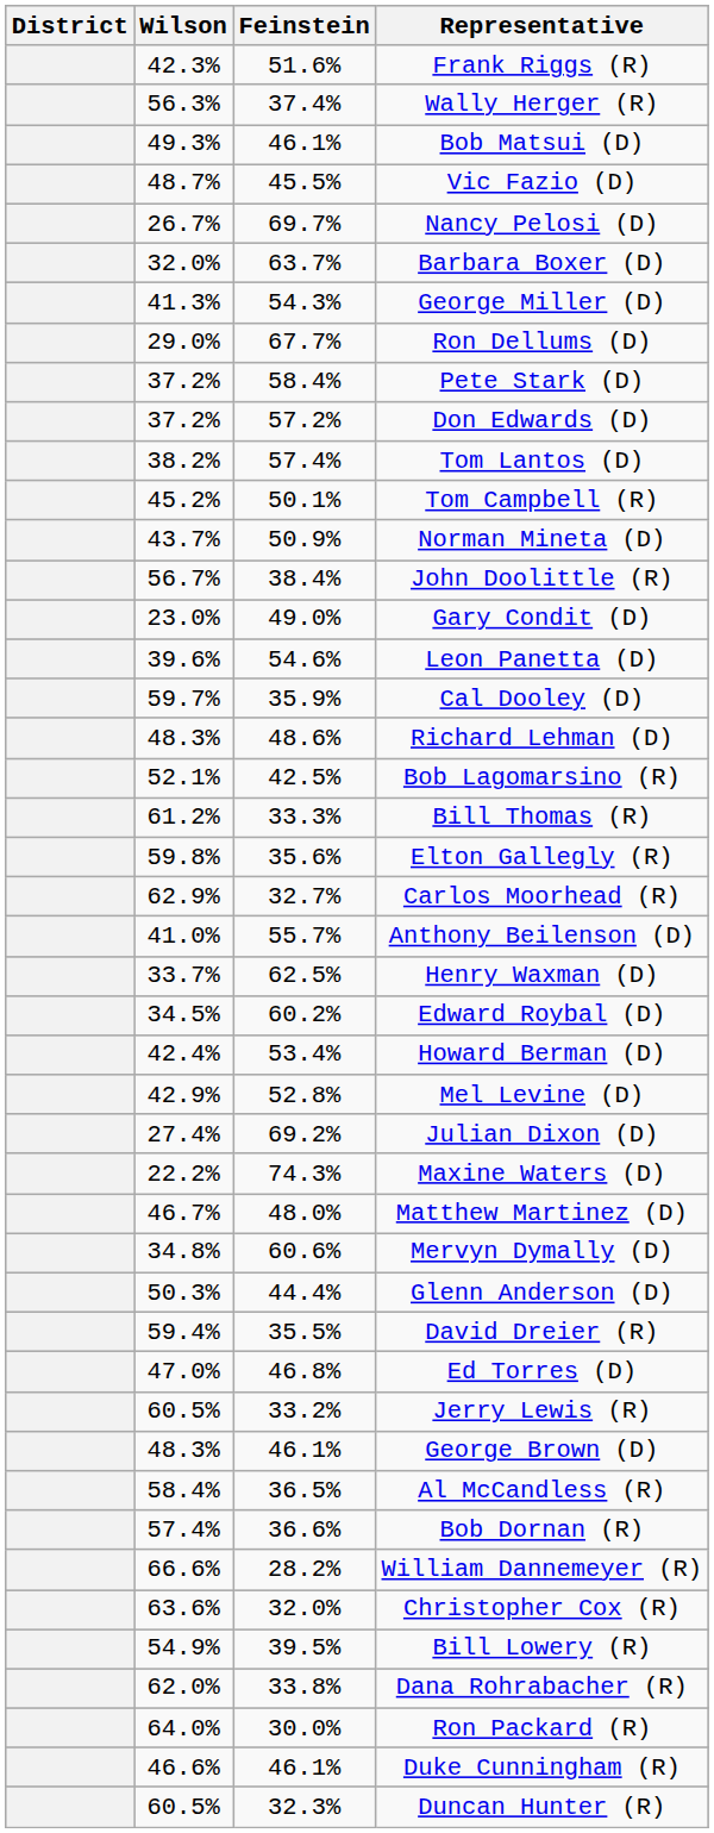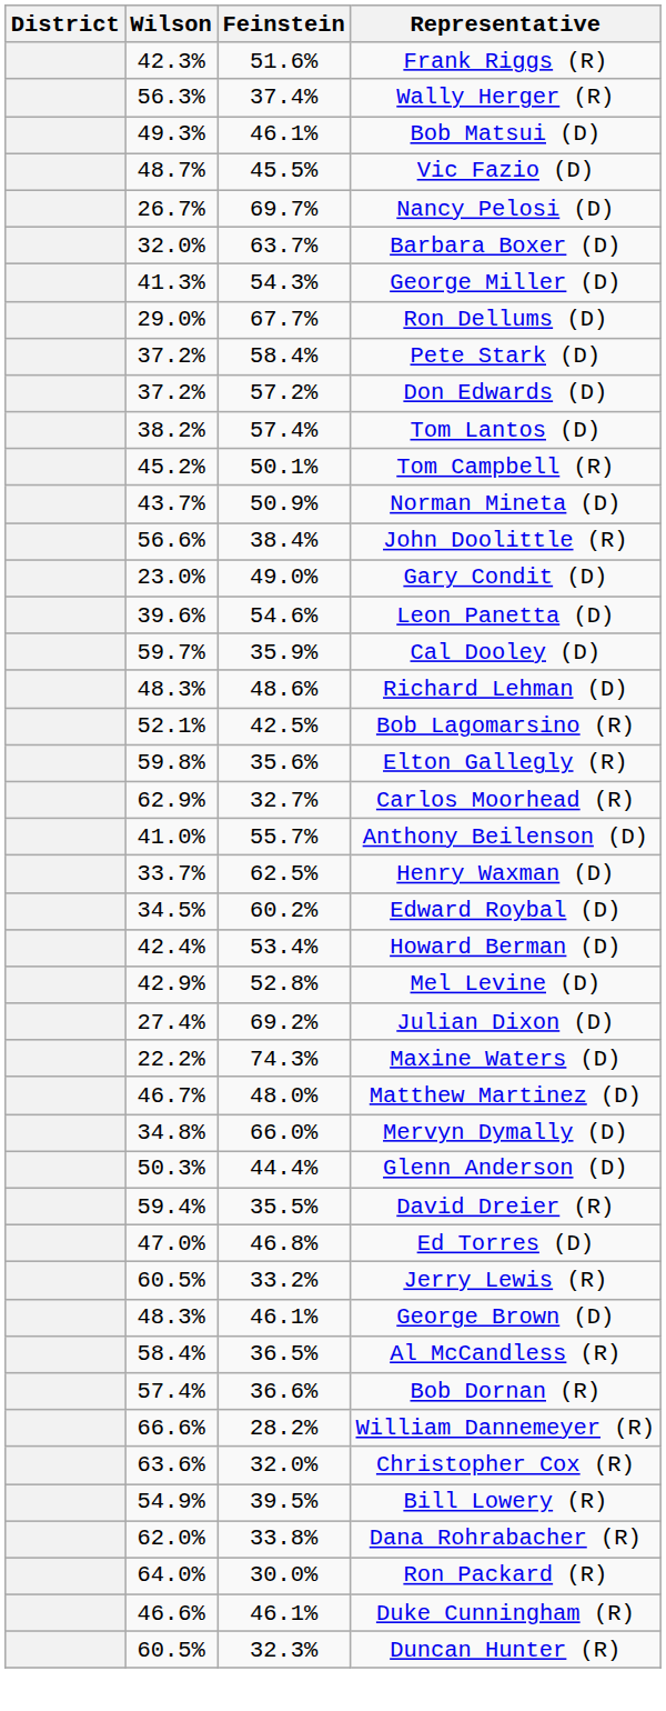 <table class=wikitable style="text-align:center">
 <tr>
 <th>District</th>
 <th>Wilson</th>
 <th>Feinstein</th>
 <th>Representative</th>
 </tr>
 <tr>
 <th></th>
 <td>42.3%</td>
 <td>51.6%</td>
 <td><a href='#'>Frank Riggs</a> (R)</td>
 </tr>
 <tr style="text-align:center">
 <th></th>
 <td>56.3%</td>
 <td>37.4%</td>
 <td><a href='#'>Wally Herger</a> (R)</td>
 </tr>
 <tr style="text-align:center">
 <th></th>
 <td>49.3%</td>
 <td>46.1%</td>
 <td><a href='#'>Bob Matsui</a> (D)</td>
 </tr>
 <tr style="text-align:center">
 <th></th>
 <td>48.7%</td>
 <td>45.5%</td>
 <td><a href='#'>Vic Fazio</a> (D)</td>
 </tr>
 <tr style="text-align:center">
 <th></th>
 <td>26.7%</td>
 <td>69.7%</td>
 <td><a href='#'>Nancy Pelosi</a> (D)</td>
 </tr>
 <tr style="text-align:center">
 <th></th>
 <td>32.0%</td>
 <td>63.7%</td>
 <td><a href='#'>Barbara Boxer</a> (D)</td>
 </tr>
 <tr style="text-align:center">
 <th></th>
 <td>41.3%</td>
 <td>54.3%</td>
 <td><a href='#'>George Miller</a> (D)</td>
 </tr>
 <tr style="text-align:center">
 <th></th>
 <td>29.0%</td>
 <td>67.7%</td>
 <td><a href='#'>Ron Dellums</a> (D)</td>
 </tr>
 <tr style="text-align:center">
 <th></th>
 <td>37.2%</td>
 <td>58.4%</td>
 <td><a href='#'>Pete Stark</a> (D)</td>
 </tr>
 <tr style="text-align:center">
 <th></th>
 <td>37.2%</td>
 <td>57.2%</td>
 <td><a href='#'>Don Edwards</a> (D)</td>
 </tr>
 <tr style="text-align:center">
 <th></th>
 <td>38.2%</td>
 <td>57.4%</td>
 <td><a href='#'>Tom Lantos</a> (D)</td>
 </tr>
 <tr style="text-align:center">
 <th></th>
 <td>45.2%</td>
 <td>50.1%</td>
 <td><a href='#'>Tom Campbell</a> (R)</td>
 </tr>
 <tr style="text-align:center">
 <th></th>
 <td>43.7%</td>
 <td>50.9%</td>
 <td><a href='#'>Norman Mineta</a> (D)</td>
 </tr>
 <tr style="text-align:center">
 <th></th>
-<td>56.7%</td>
+<td>56.6%</td>
 <td>38.4%</td>
 <td><a href='#'>John Doolittle</a> (R)</td>
 </tr>
 <tr style="text-align:center">
 <th></th>
 <td>23.0%</td>
 <td>49.0%</td>
 <td><a href='#'>Gary Condit</a> (D)</td>
 </tr>
 <tr style="text-align:center">
 <th></th>
 <td>39.6%</td>
 <td>54.6%</td>
 <td><a href='#'>Leon Panetta</a> (D)</td>
 </tr>
 <tr style="text-align:center">
 <th></th>
 <td>59.7%</td>
 <td>35.9%</td>
 <td><a href='#'>Cal Dooley</a> (D)</td>
 </tr>
 <tr style="text-align:center">
 <th></th>
 <td>48.3%</td>
 <td>48.6%</td>
 <td><a href='#'>Richard Lehman</a> (D)</td>
 </tr>
 <tr style="text-align:center">
 <th></th>
 <td>52.1%</td>
 <td>42.5%</td>
 <td><a href='#'>Bob Lagomarsino</a> (R)</td>
-</tr>
-<tr style="text-align:center">
-<th></th>
-<td>61.2%</td>
-<td>33.3%</td>
-<td><a href='#'>Bill Thomas</a> (R)</td>
 </tr>
 <tr style="text-align:center">
 <th></th>
 <td>59.8%</td>
 <td>35.6%</td>
 <td><a href='#'>Elton Gallegly</a> (R)</td>
 </tr>
 <tr style="text-align:center">
 <th></th>
 <td>62.9%</td>
 <td>32.7%</td>
 <td><a href='#'>Carlos Moorhead</a> (R)</td>
 </tr>
 <tr style="text-align:center">
 <th></th>
 <td>41.0%</td>
 <td>55.7%</td>
 <td><a href='#'>Anthony Beilenson</a> (D)</td>
 </tr>
 <tr style="text-align:center">
 <th></th>
 <td>33.7%</td>
 <td>62.5%</td>
 <td><a href='#'>Henry Waxman</a> (D)</td>
 </tr>
 <tr style="text-align:center">
 <th></th>
 <td>34.5%</td>
 <td>60.2%</td>
 <td><a href='#'>Edward Roybal</a> (D)</td>
 </tr>
 <tr style="text-align:center">
 <th></th>
 <td>42.4%</td>
 <td>53.4%</td>
 <td><a href='#'>Howard Berman</a> (D)</td>
 </tr>
 <tr style="text-align:center">
 <th></th>
 <td>42.9%</td>
 <td>52.8%</td>
 <td><a href='#'>Mel Levine</a> (D)</td>
 </tr>
 <tr style="text-align:center">
 <th></th>
 <td>27.4%</td>
 <td>69.2%</td>
 <td><a href='#'>Julian Dixon</a> (D)</td>
 </tr>
 <tr style="text-align:center">
 <th></th>
 <td>22.2%</td>
 <td>74.3%</td>
 <td><a href='#'>Maxine Waters</a> (D)</td>
 </tr>
 <tr style="text-align:center">
 <th></th>
 <td>46.7%</td>
 <td>48.0%</td>
 <td><a href='#'>Matthew Martinez</a> (D)</td>
 </tr>
 <tr style="text-align:center">
 <th></th>
 <td>34.8%</td>
-<td>60.6%</td>
+<td>66.0%</td>
 <td><a href='#'>Mervyn Dymally</a> (D)</td>
 </tr>
 <tr style="text-align:center">
 <th></th>
 <td>50.3%</td>
 <td>44.4%</td>
 <td><a href='#'>Glenn Anderson</a> (D)</td>
 </tr>
 <tr style="text-align:center">
 <th></th>
 <td>59.4%</td>
 <td>35.5%</td>
 <td><a href='#'>David Dreier</a> (R)</td>
 </tr>
 <tr style="text-align:center">
 <th></th>
 <td>47.0%</td>
 <td>46.8%</td>
 <td><a href='#'>Ed Torres</a> (D)</td>
 </tr>
 <tr style="text-align:center">
 <th></th>
 <td>60.5%</td>
 <td>33.2%</td>
 <td><a href='#'>Jerry Lewis</a> (R)</td>
 </tr>
 <tr style="text-align:center">
 <th></th>
 <td>48.3%</td>
 <td>46.1%</td>
 <td><a href='#'>George Brown</a> (D)</td>
 </tr>
 <tr style="text-align:center">
 <th></th>
 <td>58.4%</td>
 <td>36.5%</td>
 <td><a href='#'>Al McCandless</a> (R)</td>
 </tr>
 <tr style="text-align:center">
 <th></th>
 <td>57.4%</td>
 <td>36.6%</td>
 <td><a href='#'>Bob Dornan</a> (R)</td>
 </tr>
 <tr style="text-align:center">
 <th></th>
 <td>66.6%</td>
 <td>28.2%</td>
 <td><a href='#'>William Dannemeyer</a> (R)</td>
 </tr>
 <tr style="text-align:center">
 <th></th>
 <td>63.6%</td>
 <td>32.0%</td>
 <td><a href='#'>Christopher Cox</a> (R)</td>
 </tr>
 <tr style="text-align:center">
 <th></th>
 <td>54.9%</td>
 <td>39.5%</td>
 <td><a href='#'>Bill Lowery</a> (R)</td>
 </tr>
 <tr style="text-align:center">
 <th></th>
 <td>62.0%</td>
 <td>33.8%</td>
 <td><a href='#'>Dana Rohrabacher</a> (R)</td>
 </tr>
 <tr style="text-align:center">
 <th></th>
 <td>64.0%</td>
 <td>30.0%</td>
 <td><a href='#'>Ron Packard</a> (R)</td>
 </tr>
 <tr style="text-align:center">
 <th></th>
 <td>46.6%</td>
 <td>46.1%</td>
 <td><a href='#'>Duke Cunningham</a> (R)</td>
 </tr>
 <tr style="text-align:center">
 <th></th>
 <td>60.5%</td>
 <td>32.3%</td>
 <td><a href='#'>Duncan Hunter</a> (R)</td>
 </tr>
 </table>
